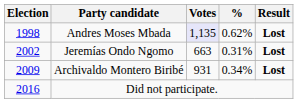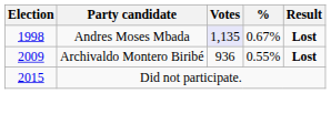 <table class="wikitable" style="text-align:center">
 <tr>
 <th>Election</th>
 <th>Party candidate</th>
 <th>Votes</th>
 <th>%</th>
 <th>Result</th>
 </tr>
 <tr>
 <td><a href='#'>1998</a></td>
 <td>Andres Moses Mbada</td>
 <td style="background: lavender;">1,135</td>
-<td>0.62%</td>
-<td><strong>Lost</strong> </td>
-</tr>
-<tr>
-<td><a href='#'>2002</a></td>
-<td>Jeremías Ondo Ngomo</td>
-<td>663</td>
-<td>0.31%</td>
+<td>0.67%</td>
 <td><strong>Lost</strong> </td>
 </tr>
 <tr>
 <td><a href='#'>2009</a></td>
 <td>Archivaldo Montero Biribé</td>
-<td>931</td>
-<td>0.34%</td>
+<td>936</td>
+<td>0.55%</td>
 <td><strong>Lost</strong> </td>
 </tr>
 <tr>
-<td><a href='#'>2016</a></td>
+<td><a href='#'>2015</a></td>
 <td colspan="4">Did not participate.</td>
 </tr>
 </table>
